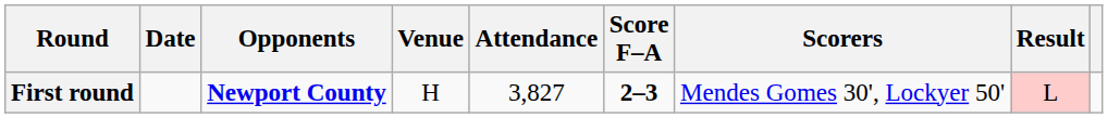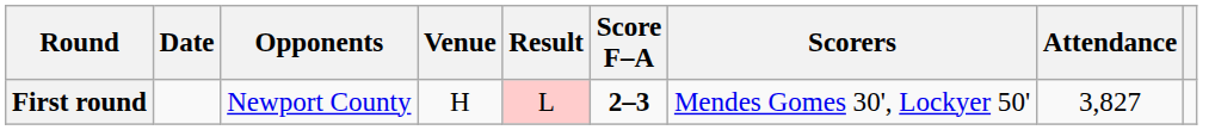 <table class="wikitable sortable plainrowheaders" style=text-align:center>
 <tr>
 <th scope=col>Round</th>
 <th scope=col>Date</th>
 <th scope=col>Opponents</th>
 <th scope=col>Venue</th>
-<th scope=col>Attendance</th>
+<th scope=col>Result</th>
 <th scope=col>Score<br>F–A</th>
 <th scope=col class=unsortable>Scorers</th>
-<th scope=col>Result</th>
+<th scope=col>Attendance</th>
 <th scope=col class=unsortable></th>
 </tr>
 <tr>
 <th scope=row>First round</th>
 <td align=left></td>
-<td align=left><strong><a href='#'>Newport County</a></strong></td>
+<td align=left><a href='#'>Newport County</a></td>
 <td>H</td>
-<td>3,827</td>
+<td style=background-color:#FFCCCC>L</td>
 <td><strong>2–3</strong></td>
 <td align=left><a href='#'>Mendes Gomes</a> 30', <a href='#'>Lockyer</a> 50'</td>
-<td style=background-color:#FFCCCC>L</td>
+<td>3,827</td>
 <td></td>
 </tr>
 </table>
